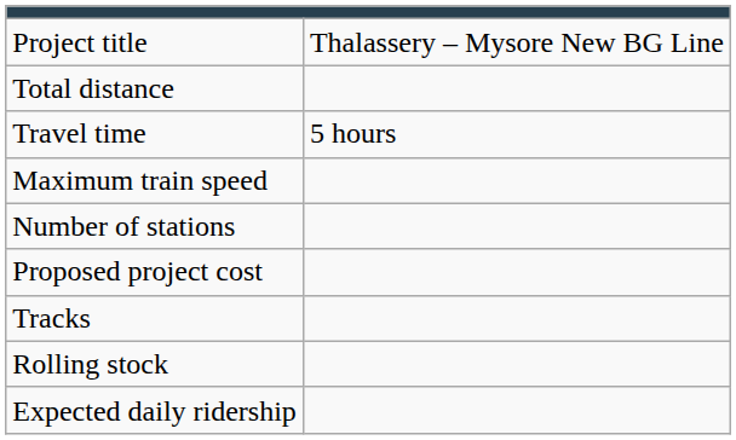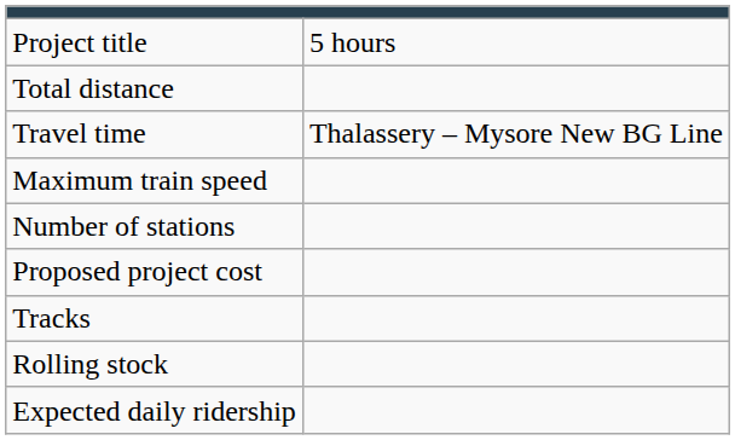 <table class="wikitable sortable">
 <tr>
 <th colspan="2" style="background-color:#27404F"></th>
 </tr>
 <tr>
 <td>Project title</td>
-<td>Thalassery – Mysore New BG Line</td>
+<td>5 hours</td>
 </tr>
 <tr>
 <td>Total distance</td>
 <td></td>
 </tr>
 <tr>
 <td>Travel time</td>
-<td>5 hours</td>
+<td>Thalassery – Mysore New BG Line</td>
 </tr>
 <tr>
 <td>Maximum train speed</td>
 <td></td>
 </tr>
 <tr>
 <td>Number of stations</td>
 <td></td>
 </tr>
 <tr>
 <td>Proposed project cost</td>
 <td> </td>
 </tr>
 <tr>
 <td>Tracks</td>
 <td></td>
 </tr>
 <tr>
 <td>Rolling stock</td>
 <td></td>
 </tr>
 <tr>
 <td>Expected daily ridership</td>
 <td></td>
 </tr>
 </table>
